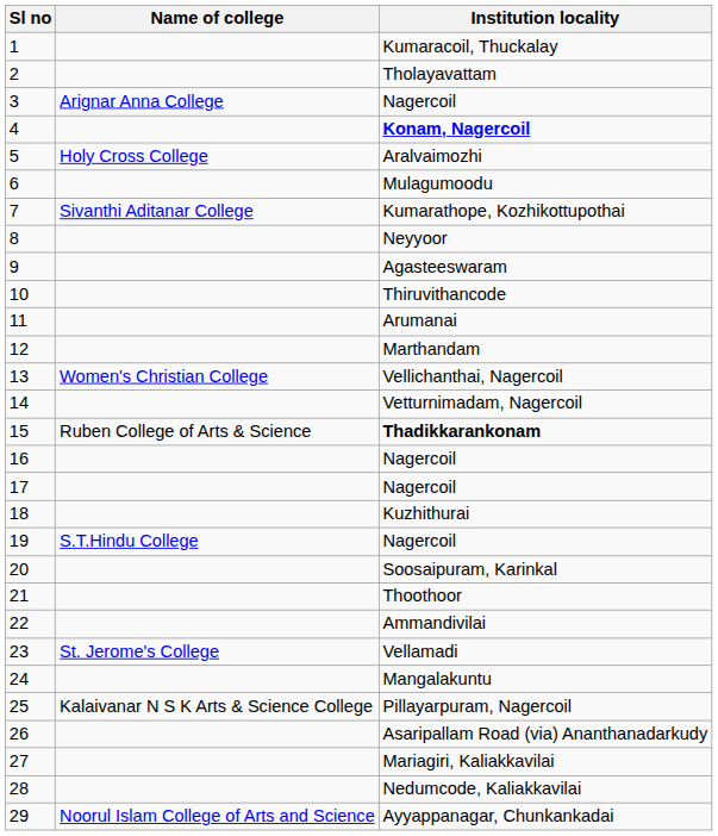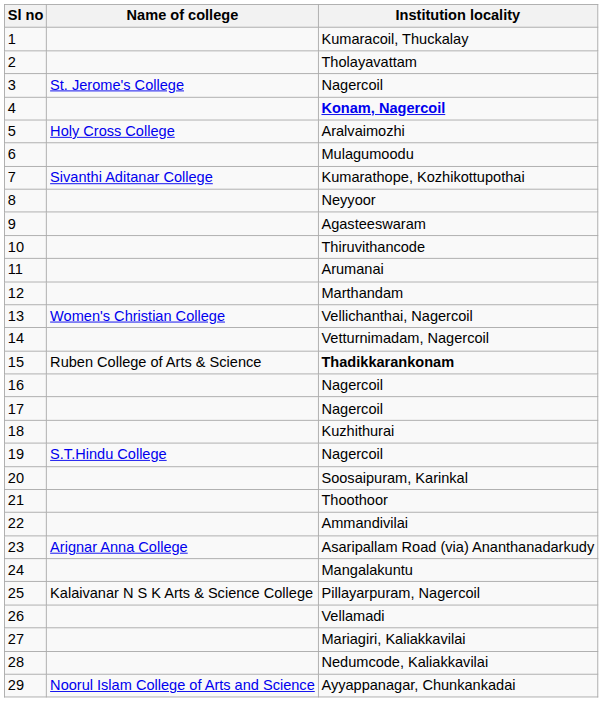 <table class="wikitable">
 <tr>
 <th>Sl no</th>
 <th>Name of college</th>
 <th>Institution locality</th>
 </tr>
 <tr>
 <td>1</td>
 <td></td>
 <td>Kumaracoil,  Thuckalay</td>
 </tr>
 <tr>
 <td>2</td>
 <td></td>
 <td>Tholayavattam</td>
 </tr>
 <tr>
 <td>3</td>
-<td><a href='#'>Arignar Anna College</a></td>
+<td><a href='#'>St. Jerome's College</a></td>
 <td>Nagercoil</td>
 </tr>
 <tr>
 <td>4</td>
 <td></td>
 <td><strong><a href='#'>Konam, Nagercoil</a></strong></td>
 </tr>
 <tr>
 <td>5</td>
 <td><a href='#'>Holy Cross College</a></td>
 <td>Aralvaimozhi</td>
 </tr>
 <tr>
 <td>6</td>
 <td></td>
 <td>Mulagumoodu</td>
 </tr>
 <tr>
 <td>7</td>
 <td><a href='#'>Sivanthi Aditanar College</a></td>
 <td>Kumarathope,  Kozhikottupothai</td>
 </tr>
 <tr>
 <td>8</td>
 <td></td>
 <td>Neyyoor</td>
 </tr>
 <tr>
 <td>9</td>
 <td></td>
 <td>Agasteeswaram</td>
 </tr>
 <tr>
 <td>10</td>
 <td></td>
 <td>Thiruvithancode</td>
 </tr>
 <tr>
 <td>11</td>
 <td></td>
 <td>Arumanai</td>
 </tr>
 <tr>
 <td>12</td>
 <td></td>
 <td>Marthandam</td>
 </tr>
 <tr>
 <td>13</td>
 <td><a href='#'>Women's Christian College</a></td>
 <td>Vellichanthai, Nagercoil</td>
 </tr>
 <tr>
 <td>14</td>
 <td></td>
 <td>Vetturnimadam, Nagercoil</td>
 </tr>
 <tr>
 <td>15</td>
 <td>Ruben College of Arts & Science</td>
 <td><strong>Thadikkarankonam</strong></td>
 </tr>
 <tr>
 <td>16</td>
 <td></td>
 <td>Nagercoil</td>
 </tr>
 <tr>
 <td>17</td>
 <td></td>
 <td>Nagercoil</td>
 </tr>
 <tr>
 <td>18</td>
 <td></td>
 <td>Kuzhithurai</td>
 </tr>
 <tr>
 <td>19</td>
 <td><a href='#'>S.T.Hindu College</a></td>
 <td>Nagercoil</td>
 </tr>
 <tr>
 <td>20</td>
 <td></td>
 <td>Soosaipuram,  Karinkal</td>
 </tr>
 <tr>
 <td>21</td>
 <td></td>
 <td>Thoothoor</td>
 </tr>
 <tr>
 <td>22</td>
 <td></td>
 <td>Ammandivilai</td>
 </tr>
 <tr>
 <td>23</td>
-<td><a href='#'>St. Jerome's College</a></td>
-<td>Vellamadi</td>
+<td><a href='#'>Arignar Anna College</a></td>
+<td>Asaripallam  Road (via) Ananthanadarkudy</td>
 </tr>
 <tr>
 <td>24</td>
 <td></td>
 <td>Mangalakuntu</td>
 </tr>
 <tr>
 <td>25</td>
 <td>Kalaivanar N S K Arts & Science  College</td>
 <td>Pillayarpuram,  Nagercoil</td>
 </tr>
 <tr>
 <td>26</td>
 <td></td>
-<td>Asaripallam  Road (via) Ananthanadarkudy</td>
+<td>Vellamadi</td>
 </tr>
 <tr>
 <td>27</td>
 <td></td>
 <td>Mariagiri,  Kaliakkavilai</td>
 </tr>
 <tr>
 <td>28</td>
 <td></td>
 <td>Nedumcode,  Kaliakkavilai</td>
 </tr>
 <tr>
 <td>29</td>
 <td><a href='#'>Noorul Islam College of Arts and  Science</a></td>
 <td>Ayyappanagar,  Chunkankadai</td>
 </tr>
 </table>
